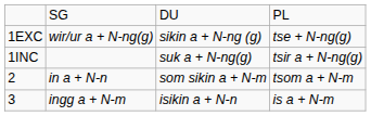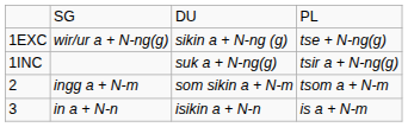 <table class="wikitable">
 <tr>
 <td></td>
 <td>SG</td>
 <td>DU</td>
 <td>PL</td>
 </tr>
 <tr>
 <td>1EXC</td>
 <td><em>wir/ur a + N-ng(g)</em></td>
 <td><em>sikin a + N-ng (g)</em></td>
 <td><em>tse + N-ng(g)</em></td>
 </tr>
 <tr>
 <td>1INC</td>
 <td></td>
 <td><em>suk a + N-ng(g)</em></td>
 <td><em>tsir a + N-ng(g)</em></td>
 </tr>
 <tr>
 <td>2</td>
-<td><em>in a + N-n</em></td>
+<td><em>ingg a + N-m</em></td>
 <td><em>som sikin a + N-m</em></td>
 <td><em>tsom a + N-m</em></td>
 </tr>
 <tr>
 <td>3</td>
-<td><em>ingg a + N-m</em></td>
+<td><em>in a + N-n</em></td>
 <td><em>isikin a + N-n</em></td>
 <td><em>is a + N-m</em></td>
 </tr>
 </table>
